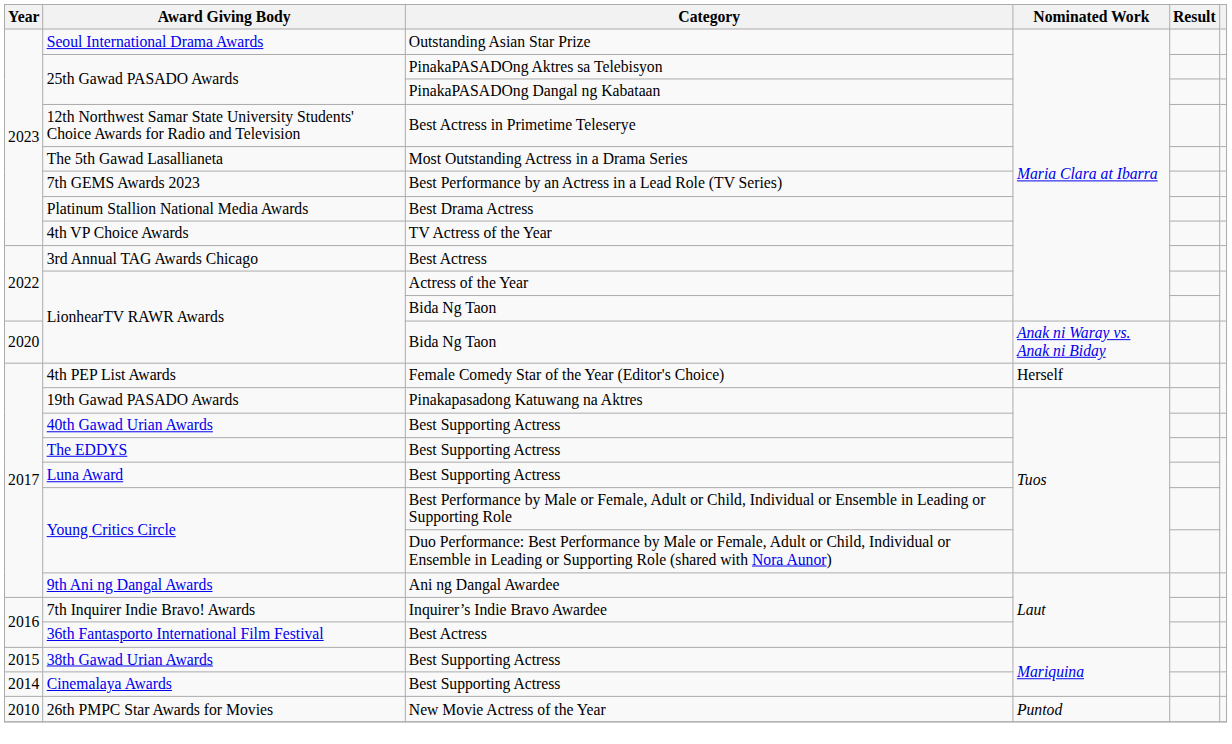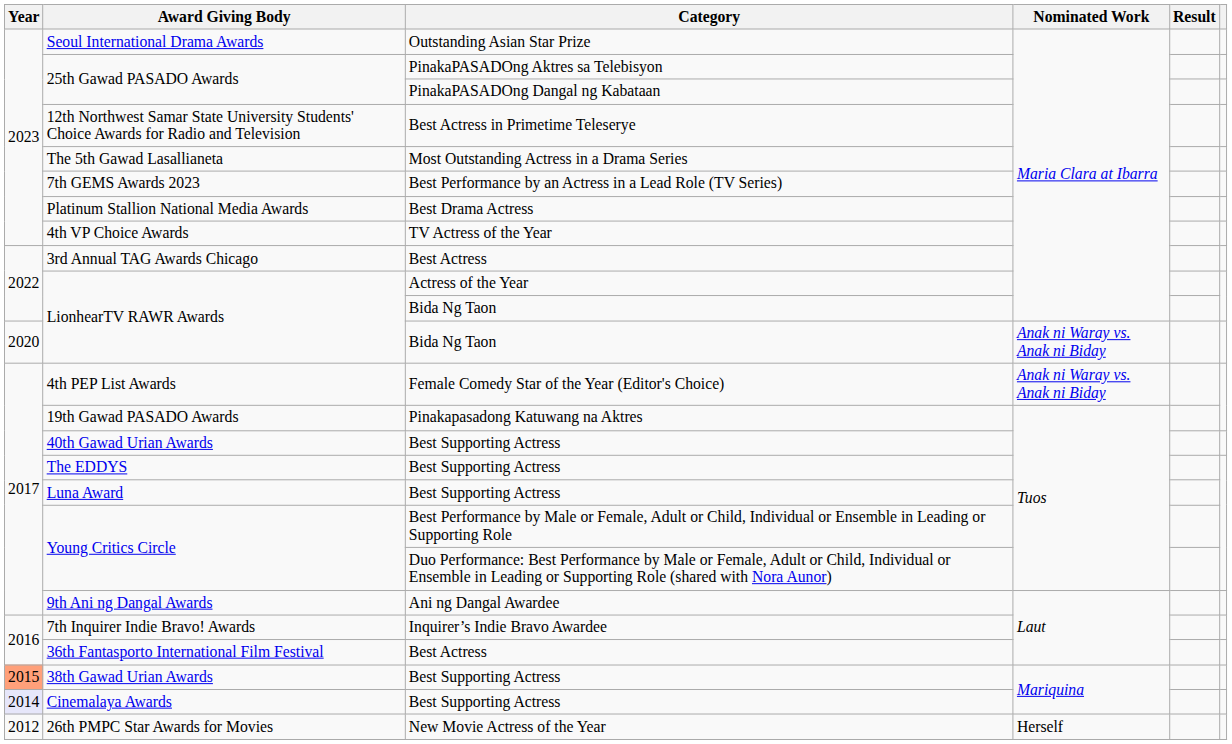 <table class="wikitable sortable">
 <tr>
 <th>Year</th>
 <th>Award Giving Body</th>
 <th>Category</th>
 <th>Nominated Work</th>
 <th>Result</th>
 <th></th>
 </tr>
 <tr>
 <td rowspan="8">2023</td>
 <td><a href='#'>Seoul International Drama Awards</a></td>
 <td>Outstanding Asian Star Prize</td>
 <td rowspan="11"><em><a href='#'>Maria Clara at Ibarra</a></em></td>
 <td></td>
 <td></td>
 </tr>
 <tr>
 <td rowspan="2">25th Gawad PASADO Awards</td>
 <td>PinakaPASADOng Aktres sa Telebisyon</td>
 <td></td>
 <td></td>
 </tr>
 <tr>
 <td>PinakaPASADOng Dangal ng Kabataan</td>
 <td></td>
 <td></td>
 </tr>
 <tr>
 <td>12th Northwest Samar State University Students' Choice Awards for Radio and Television</td>
 <td>Best Actress in Primetime Teleserye</td>
 <td></td>
 <td></td>
 </tr>
 <tr>
 <td>The 5th Gawad Lasallianeta</td>
 <td>Most Outstanding Actress in a Drama Series</td>
 <td></td>
 <td></td>
 </tr>
 <tr>
 <td>7th GEMS Awards 2023</td>
 <td>Best Performance by an Actress in a Lead Role (TV Series)</td>
 <td></td>
 <td></td>
 </tr>
 <tr>
 <td>Platinum Stallion National Media Awards</td>
 <td>Best Drama Actress</td>
 <td></td>
 <td></td>
 </tr>
 <tr>
 <td>4th VP Choice Awards</td>
 <td>TV Actress of the Year</td>
 <td></td>
 <td></td>
 </tr>
 <tr>
 <td rowspan="3">2022</td>
 <td>3rd Annual TAG Awards Chicago</td>
 <td>Best Actress</td>
 <td></td>
 <td></td>
 </tr>
 <tr>
 <td rowspan="3">LionhearTV RAWR Awards</td>
 <td>Actress of the Year</td>
 <td></td>
 <td rowspan="2"></td>
 </tr>
 <tr>
 <td>Bida Ng Taon</td>
 <td></td>
 </tr>
 <tr>
 <td>2020</td>
 <td>Bida Ng Taon</td>
 <td><em><a href='#'>Anak ni Waray vs. Anak ni Biday</a></em></td>
 <td></td>
 <td></td>
 </tr>
 <tr>
 <td rowspan="8">2017</td>
 <td>4th PEP List Awards</td>
 <td>Female Comedy Star of the Year (Editor's Choice)</td>
-<td>Herself</td>
+<td><em><a href='#'>Anak ni Waray vs. Anak ni Biday</a></em></td>
 <td></td>
 <td rowspan="2"></td>
 </tr>
 <tr>
 <td>19th Gawad PASADO Awards</td>
 <td>Pinakapasadong Katuwang na Aktres</td>
 <td rowspan="6"><em>Tuos</em></td>
 <td></td>
 </tr>
 <tr>
 <td><a href='#'>40th Gawad Urian Awards</a></td>
 <td>Best Supporting Actress</td>
 <td></td>
 <td></td>
 </tr>
 <tr>
 <td><a href='#'>The EDDYS</a></td>
 <td>Best Supporting Actress</td>
 <td></td>
 <td rowspan="4"></td>
 </tr>
 <tr>
 <td><a href='#'>Luna Award</a></td>
 <td>Best Supporting Actress</td>
 <td></td>
 </tr>
 <tr>
 <td rowspan="2"><a href='#'>Young Critics Circle</a></td>
 <td>Best Performance by Male or Female, Adult or Child, Individual or Ensemble in Leading or Supporting Role</td>
 <td></td>
 </tr>
 <tr>
 <td>Duo Performance: Best Performance by Male or Female, Adult or Child, Individual or Ensemble in Leading or Supporting Role (shared with <a href='#'>Nora Aunor</a>)</td>
 <td></td>
 </tr>
 <tr>
 <td><a href='#'>9th Ani ng Dangal Awards</a></td>
 <td>Ani ng Dangal Awardee</td>
 <td rowspan="3"><em>Laut</em></td>
 <td></td>
 <td></td>
 </tr>
 <tr>
 <td rowspan="2">2016</td>
 <td>7th Inquirer Indie Bravo! Awards</td>
 <td>Inquirer’s Indie Bravo Awardee</td>
 <td></td>
 <td></td>
 </tr>
 <tr>
 <td><a href='#'>36th Fantasporto International Film Festival</a></td>
 <td>Best Actress</td>
 <td></td>
 <td></td>
 </tr>
 <tr>
-<td>2015</td>
+<td style="background: lightsalmon;">2015</td>
 <td><a href='#'>38th Gawad Urian Awards</a></td>
 <td>Best Supporting Actress</td>
 <td rowspan="2"><em><a href='#'>Mariquina</a></em></td>
 <td></td>
 <td></td>
 </tr>
 <tr>
-<td>2014</td>
+<td style="background: lavender;">2014</td>
 <td><a href='#'>Cinemalaya Awards</a></td>
 <td>Best Supporting Actress</td>
 <td></td>
 <td></td>
 </tr>
 <tr>
-<td>2010</td>
+<td>2012</td>
 <td>26th PMPC Star Awards for Movies</td>
 <td>New Movie Actress of the Year</td>
-<td><em>Puntod</em></td>
+<td>Herself</td>
 <td></td>
 <td></td>
 </tr>
 <tr>
 </tr>
 </table>
